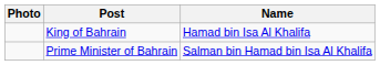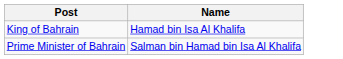 <table class="wikitable">
 <tr>
-<th>Photo</th>
 <th>Post</th>
 <th>Name</th>
 </tr>
 <tr>
-<td></td>
 <td><a href='#'>King of Bahrain</a></td>
 <td><a href='#'>Hamad bin Isa Al Khalifa</a></td>
 </tr>
 <tr>
-<td></td>
 <td><a href='#'>Prime Minister of Bahrain</a></td>
 <td><a href='#'>Salman bin Hamad bin Isa Al Khalifa</a></td>
 </tr>
 </table>
